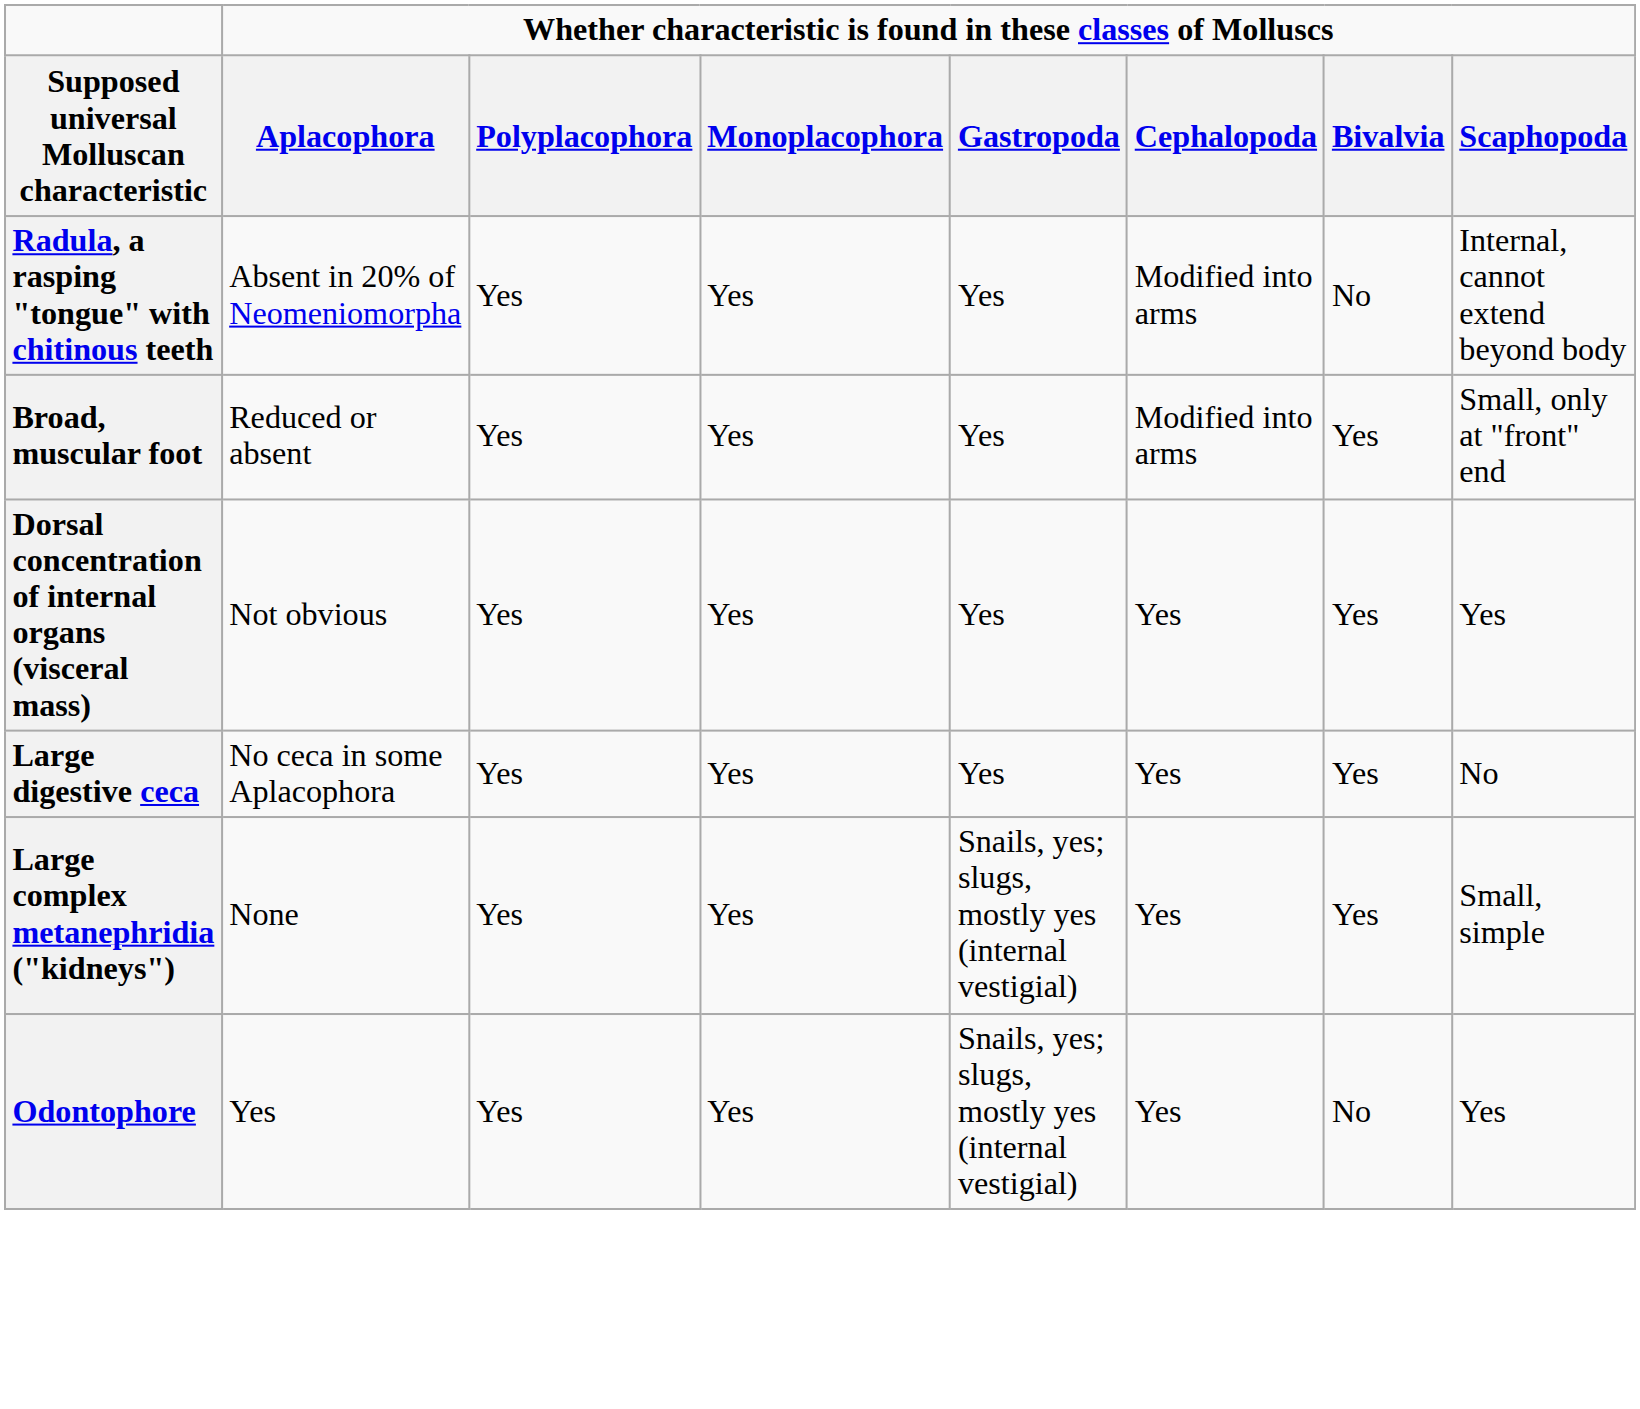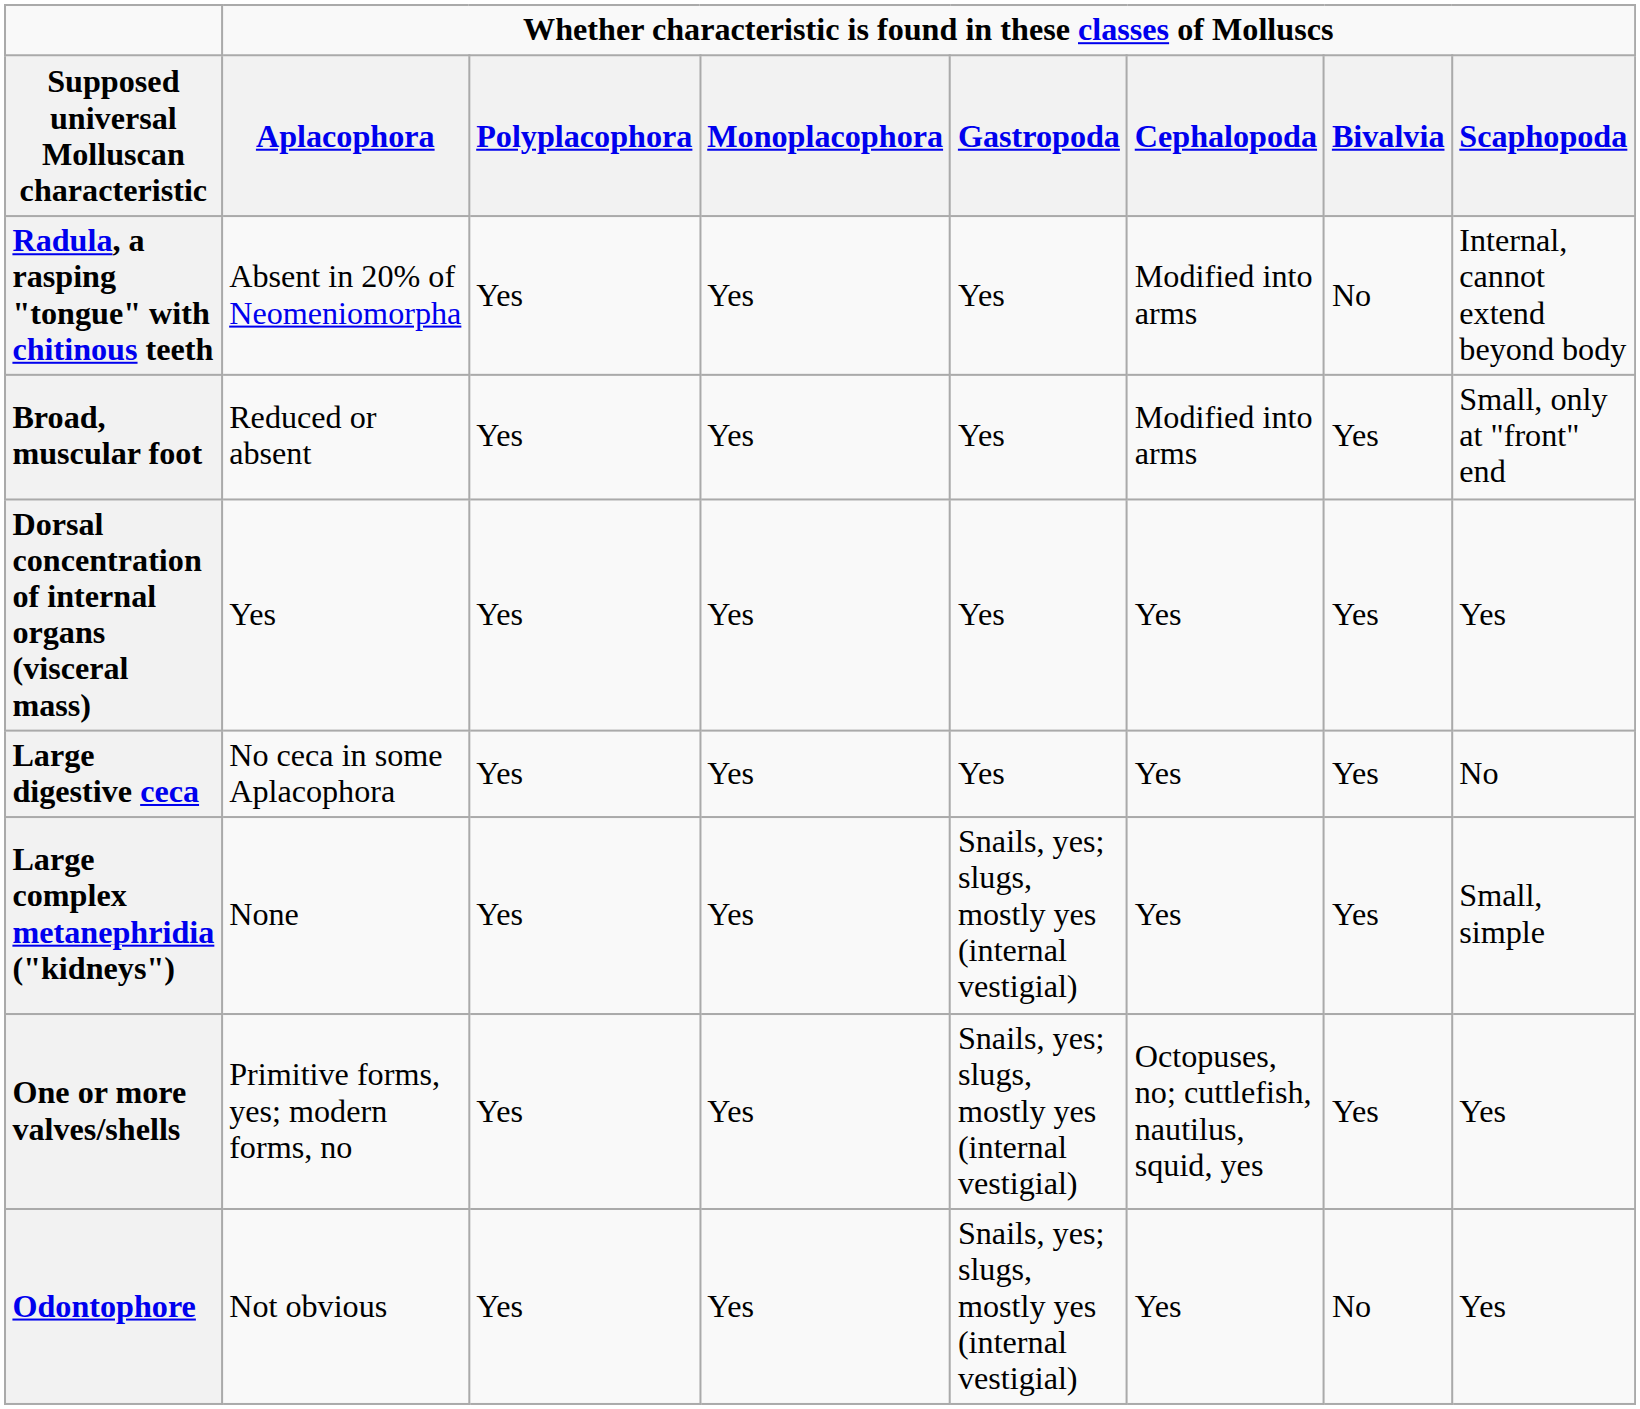 <table class="wikitable">
 <tr>
 <td></td>
 <td colspan="7" style="text-align:center;"><strong>Whether characteristic is found in these <a href='#'>classes</a> of Molluscs</strong></td>
 </tr>
 <tr>
 <th>Supposed universal Molluscan characteristic</th>
 <th><a href='#'>Aplacophora</a><br></th>
 <th><a href='#'>Polyplacophora</a><br></th>
 <th><a href='#'>Monoplacophora</a><br></th>
 <th><a href='#'>Gastropoda</a><br></th>
 <th><a href='#'>Cephalopoda</a><br></th>
 <th><a href='#'>Bivalvia</a><br></th>
 <th><a href='#'>Scaphopoda</a><br></th>
 </tr>
 <tr>
 <th style="text-align:left"><a href='#'>Radula</a>, a rasping "tongue" with <a href='#'>chitinous</a> teeth</th>
 <td>Absent in 20% of <a href='#'>Neomeniomorpha</a></td>
 <td>Yes</td>
 <td>Yes</td>
 <td>Yes</td>
 <td>Modified into arms</td>
 <td>No</td>
 <td>Internal, cannot extend beyond body</td>
 </tr>
 <tr>
 <th style="text-align:left">Broad, muscular foot</th>
 <td>Reduced or absent</td>
 <td>Yes</td>
 <td>Yes</td>
 <td>Yes</td>
 <td>Modified into arms</td>
 <td>Yes</td>
 <td>Small, only at "front" end</td>
 </tr>
 <tr>
 <th style="text-align:left">Dorsal concentration of internal organs (visceral mass)</th>
-<td>Not obvious</td>
+<td>Yes</td>
 <td>Yes</td>
 <td>Yes</td>
 <td>Yes</td>
 <td>Yes</td>
 <td>Yes</td>
 <td>Yes</td>
 </tr>
 <tr>
 <th style="text-align:left">Large digestive <a href='#'>ceca</a></th>
 <td>No ceca in some Aplacophora</td>
 <td>Yes</td>
 <td>Yes</td>
 <td>Yes</td>
 <td>Yes</td>
 <td>Yes</td>
 <td>No</td>
 </tr>
 <tr>
 <th style="text-align:left">Large complex <a href='#'>metanephridia</a> ("kidneys")</th>
 <td>None</td>
 <td>Yes</td>
 <td>Yes</td>
 <td>Snails, yes; slugs, mostly yes (internal vestigial)</td>
 <td>Yes</td>
 <td>Yes</td>
 <td>Small, simple</td>
 </tr>
 <tr>
+<th style="text-align:left">One or more valves/shells</th>
+<td>Primitive forms, yes; modern forms, no</td>
+<td>Yes</td>
+<td>Yes</td>
+<td>Snails, yes; slugs, mostly yes (internal vestigial)</td>
+<td>Octopuses, no; cuttlefish, nautilus, squid, yes</td>
+<td>Yes</td>
+<td>Yes</td>
+</tr>
+<tr>
 <th style="text-align:left"><a href='#'>Odontophore</a></th>
-<td>Yes</td>
+<td>Not obvious</td>
 <td>Yes</td>
 <td>Yes</td>
 <td>Snails, yes; slugs, mostly yes (internal vestigial)</td>
 <td>Yes</td>
 <td>No</td>
 <td>Yes</td>
 </tr>
 </table>
